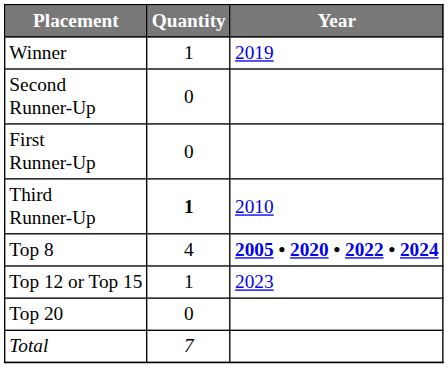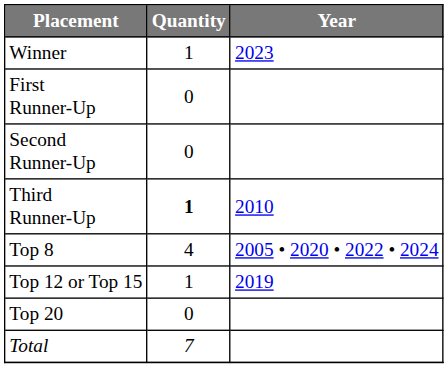 <table class="sortable wiki table" border="3" cellpadding="3" cellspacing="0" style="margin: 0 1em 0 0; background: white; border: 1px #000000 solid; border-collapse: collapse; font-size: 90%;">
 <tr>
 <th style="background-color:#787878;color:#FFFFFF;">Placement</th>
 <th style="background-color:#787878;color:#FFFFFF;">Quantity</th>
 <th style="background-color:#787878;color:#FFFFFF;">Year</th>
 </tr>
 <tr>
 <td>Winner</td>
 <td style="text-align:center;">1</td>
-<td><a href='#'>2019</a></td>
+<td><a href='#'>2023</a></td>
 </tr>
 <tr>
-<td>Second <br>Runner-Up</td>
+<td>First <br>Runner-Up</td>
 <td style="text-align:center;">0</td>
 <td></td>
 </tr>
 <tr>
-<td>First <br>Runner-Up</td>
+<td>Second <br>Runner-Up</td>
 <td style="text-align:center;">0</td>
 <td></td>
 </tr>
 <tr>
 <td>Third <br>Runner-Up</td>
 <td style="text-align:center;"><strong>1</strong></td>
 <td><a href='#'>2010</a></td>
 </tr>
 <tr>
 <td>Top 8</td>
 <td style="text-align:center;">4</td>
-<td><strong><a href='#'>2005</a> • <a href='#'>2020</a> • <a href='#'>2022</a> • <a href='#'>2024</a></strong></td>
+<td><a href='#'>2005</a> • <a href='#'>2020</a> • <a href='#'>2022</a> • <a href='#'>2024</a></td>
 </tr>
 <tr>
 <td>Top 12 or Top 15</td>
 <td style="text-align:center;">1</td>
-<td><a href='#'>2023</a></td>
+<td><a href='#'>2019</a></td>
 </tr>
 <tr>
 <td>Top 20</td>
 <td style="text-align:center;">0</td>
 <td></td>
 </tr>
 <tr>
 <td><em>Total</em></td>
 <td style="text-align:center;"><em>7</em></td>
 <td></td>
 </tr>
 <tr>
 </tr>
 </table>
